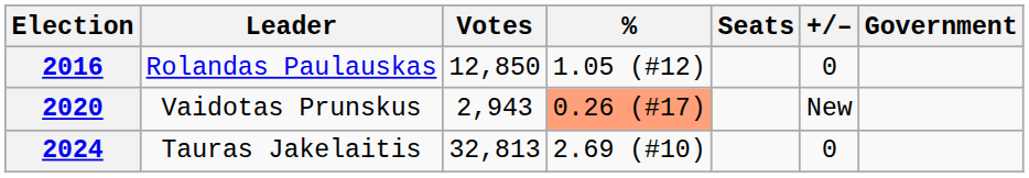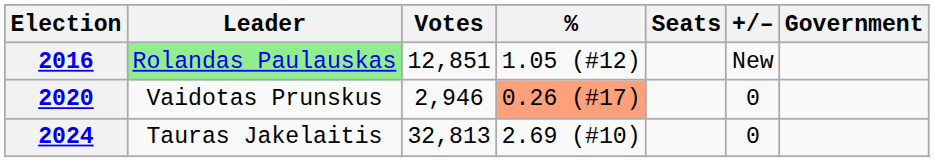 <table class=wikitable style="text-align: center;">
 <tr>
 <th>Election</th>
 <th>Leader</th>
 <th>Votes</th>
 <th>%</th>
 <th>Seats</th>
 <th>+/–</th>
 <th>Government</th>
 </tr>
 <tr>
 <th><a href='#'>2016</a></th>
-<td><a href='#'>Rolandas Paulauskas</a></td>
-<td>12,850</td>
+<td style="background: lightgreen;"><a href='#'>Rolandas Paulauskas</a></td>
+<td>12,851</td>
 <td>1.05 (#12)</td>
 <td></td>
-<td> 0</td>
+<td>New</td>
 <td></td>
 </tr>
 <tr>
 <th><a href='#'>2020</a></th>
 <td>Vaidotas Prunskus</td>
-<td>2,943</td>
+<td>2,946</td>
 <td style="background: lightsalmon;">0.26 (#17)</td>
 <td></td>
-<td>New</td>
+<td> 0</td>
 <td></td>
 </tr>
 <tr>
 <th><a href='#'>2024</a></th>
 <td>Tauras Jakelaitis</td>
 <td>32,813</td>
 <td>2.69 (#10)</td>
 <td></td>
 <td> 0</td>
 <td></td>
 </tr>
 </table>
